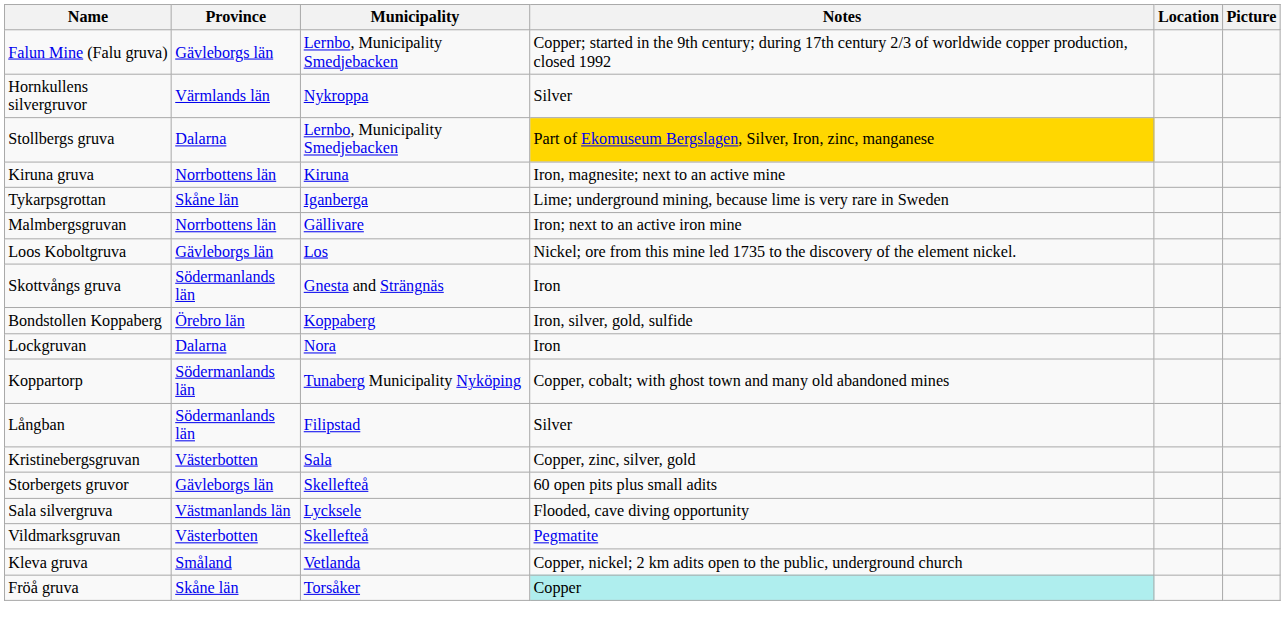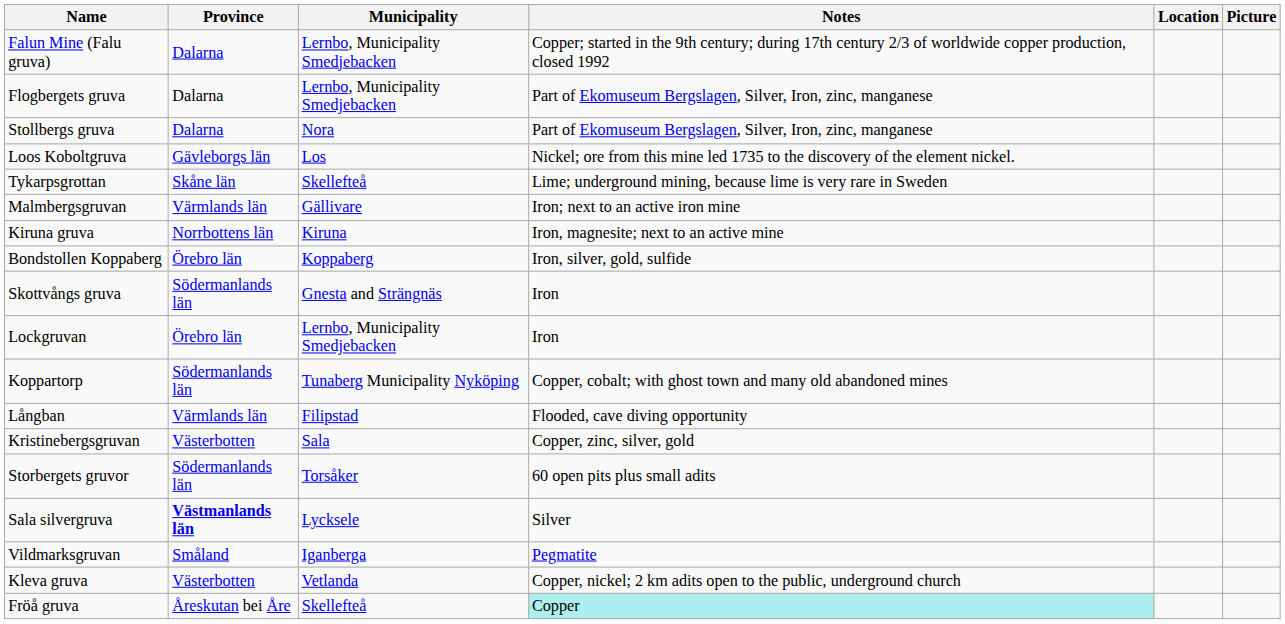 <table class="wikitable sortable" style="width:100%">
 <tr>
 <th>Name</th>
 <th>Province</th>
 <th>Municipality</th>
 <th class="unsortable">Notes</th>
 <th class="unsortable">Location</th>
 <th class="unsortable">Picture</th>
 </tr>
 <tr>
 <td><a href='#'>Falun Mine</a> (Falu gruva)</td>
-<td><a href='#'>Gävleborgs län</a></td>
+<td><a href='#'>Dalarna</a></td>
 <td><a href='#'>Lernbo</a>, Municipality <a href='#'>Smedjebacken</a></td>
 <td>Copper; started in the 9th century; during 17th century 2/3 of worldwide copper production, closed 1992</td>
 <td></td>
 <td></td>
 </tr>
 <tr>
-<td>Hornkullens silvergruvor</td>
-<td><a href='#'>Värmlands län</a></td>
-<td><a href='#'>Nykroppa</a></td>
-<td>Silver</td>
+<td>Flogbergets gruva</td>
+<td>Dalarna</td>
+<td><a href='#'>Lernbo</a>, Municipality <a href='#'>Smedjebacken</a></td>
+<td>Part of <a href='#'>Ekomuseum Bergslagen</a>, Silver, Iron, zinc, manganese</td>
 <td></td>
 <td></td>
 </tr>
 <tr>
 <td>Stollbergs gruva</td>
 <td><a href='#'>Dalarna</a></td>
-<td><a href='#'>Lernbo</a>, Municipality <a href='#'>Smedjebacken</a></td>
-<td style="background: gold;">Part of <a href='#'>Ekomuseum Bergslagen</a>, Silver, Iron, zinc, manganese</td>
+<td><a href='#'>Nora</a></td>
+<td>Part of <a href='#'>Ekomuseum Bergslagen</a>, Silver, Iron, zinc, manganese</td>
+<td></td>
+<td></td>
+</tr>
+<tr>
+<td>Loos Koboltgruva</td>
+<td><a href='#'>Gävleborgs län</a></td>
+<td><a href='#'>Los</a></td>
+<td>Nickel; ore from this mine led 1735 to the discovery of the element nickel.</td>
+<td></td>
+<td></td>
+</tr>
+<tr>
+<td>Tykarpsgrottan</td>
+<td><a href='#'>Skåne län</a></td>
+<td><a href='#'>Skellefteå</a></td>
+<td>Lime; underground mining, because lime is very rare in Sweden</td>
+<td></td>
+<td></td>
+</tr>
+<tr>
+<td>Malmbergsgruvan</td>
+<td><a href='#'>Värmlands län</a></td>
+<td><a href='#'>Gällivare</a></td>
+<td>Iron; next to an active iron mine</td>
 <td></td>
 <td></td>
 </tr>
 <tr>
 <td>Kiruna gruva</td>
 <td><a href='#'>Norrbottens län</a></td>
 <td><a href='#'>Kiruna</a></td>
 <td>Iron, magnesite; next to an active mine</td>
 <td></td>
 <td></td>
 </tr>
 <tr>
-<td>Tykarpsgrottan</td>
-<td><a href='#'>Skåne län</a></td>
-<td><a href='#'>Iganberga</a></td>
-<td>Lime; underground mining, because lime is very rare in Sweden</td>
-<td></td>
-<td></td>
-</tr>
-<tr>
-<td>Malmbergsgruvan</td>
-<td><a href='#'>Norrbottens län</a></td>
-<td><a href='#'>Gällivare</a></td>
-<td>Iron; next to an active iron mine</td>
-<td></td>
-<td></td>
-</tr>
-<tr>
-<td>Loos Koboltgruva</td>
-<td><a href='#'>Gävleborgs län</a></td>
-<td><a href='#'>Los</a></td>
-<td>Nickel; ore from this mine led 1735 to the discovery of the element nickel.</td>
+<td>Bondstollen Koppaberg</td>
+<td><a href='#'>Örebro län</a></td>
+<td><a href='#'>Koppaberg</a></td>
+<td>Iron, silver, gold, sulfide</td>
 <td></td>
 <td></td>
 </tr>
 <tr>
 <td>Skottvångs gruva</td>
 <td><a href='#'>Södermanlands län</a></td>
 <td><a href='#'>Gnesta</a> and <a href='#'>Strängnäs</a></td>
 <td>Iron</td>
 <td></td>
 <td></td>
 </tr>
 <tr>
-<td>Bondstollen Koppaberg</td>
+<td>Lockgruvan</td>
 <td><a href='#'>Örebro län</a></td>
-<td><a href='#'>Koppaberg</a></td>
-<td>Iron, silver, gold, sulfide</td>
-<td></td>
-<td></td>
-</tr>
-<tr>
-<td>Lockgruvan</td>
-<td><a href='#'>Dalarna</a></td>
-<td><a href='#'>Nora</a></td>
+<td><a href='#'>Lernbo</a>, Municipality <a href='#'>Smedjebacken</a></td>
 <td>Iron</td>
 <td></td>
 <td></td>
 </tr>
 <tr>
 <td>Koppartorp</td>
 <td><a href='#'>Södermanlands län</a></td>
 <td><a href='#'>Tunaberg</a> Municipality <a href='#'>Nyköping</a></td>
 <td>Copper, cobalt; with ghost town and many old abandoned mines</td>
 <td></td>
 <td></td>
 </tr>
 <tr>
 <td>Långban</td>
-<td><a href='#'>Södermanlands län</a></td>
+<td><a href='#'>Värmlands län</a></td>
 <td><a href='#'>Filipstad</a></td>
-<td>Silver</td>
+<td>Flooded, cave diving opportunity</td>
 <td></td>
 <td></td>
 </tr>
 <tr>
 <td>Kristinebergsgruvan</td>
 <td><a href='#'>Västerbotten</a></td>
 <td><a href='#'>Sala</a></td>
 <td>Copper, zinc, silver, gold</td>
 <td></td>
 <td></td>
 </tr>
 <tr>
 <td>Storbergets gruvor</td>
-<td><a href='#'>Gävleborgs län</a></td>
-<td><a href='#'>Skellefteå</a></td>
+<td><a href='#'>Södermanlands län</a></td>
+<td><a href='#'>Torsåker</a></td>
 <td>60 open pits plus small adits</td>
 <td></td>
 <td></td>
 </tr>
 <tr>
 <td>Sala silvergruva</td>
-<td><a href='#'>Västmanlands län</a></td>
+<td><strong><a href='#'>Västmanlands län</a></strong></td>
 <td><a href='#'>Lycksele</a></td>
-<td>Flooded, cave diving opportunity</td>
+<td>Silver</td>
 <td></td>
 <td></td>
 </tr>
 <tr>
 <td>Vildmarksgruvan</td>
-<td><a href='#'>Västerbotten</a></td>
-<td><a href='#'>Skellefteå</a></td>
+<td><a href='#'>Småland</a></td>
+<td><a href='#'>Iganberga</a></td>
 <td><a href='#'>Pegmatite</a></td>
 <td></td>
 <td></td>
 </tr>
 <tr>
 <td>Kleva gruva</td>
-<td><a href='#'>Småland</a></td>
+<td><a href='#'>Västerbotten</a></td>
 <td><a href='#'>Vetlanda</a></td>
 <td>Copper, nickel; 2 km adits open to the public, underground church</td>
 <td></td>
 <td></td>
 </tr>
 <tr>
 <td>Fröå gruva</td>
-<td><a href='#'>Skåne län</a></td>
-<td><a href='#'>Torsåker</a></td>
+<td><a href='#'>Åreskutan</a> bei <a href='#'>Åre</a></td>
+<td><a href='#'>Skellefteå</a></td>
 <td style="background: paleturquoise;">Copper</td>
 <td></td>
 <td></td>
 </tr>
 </table>
